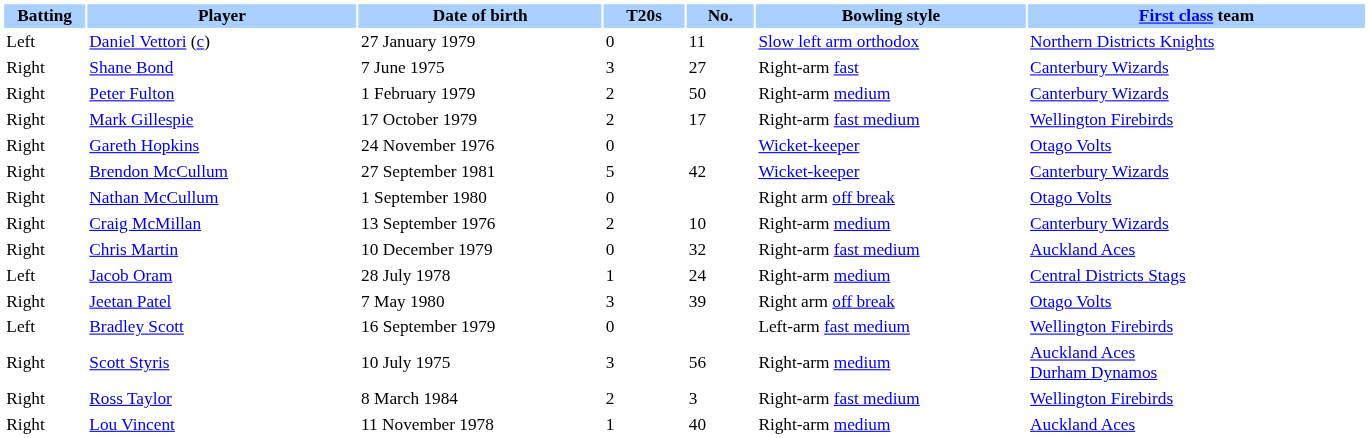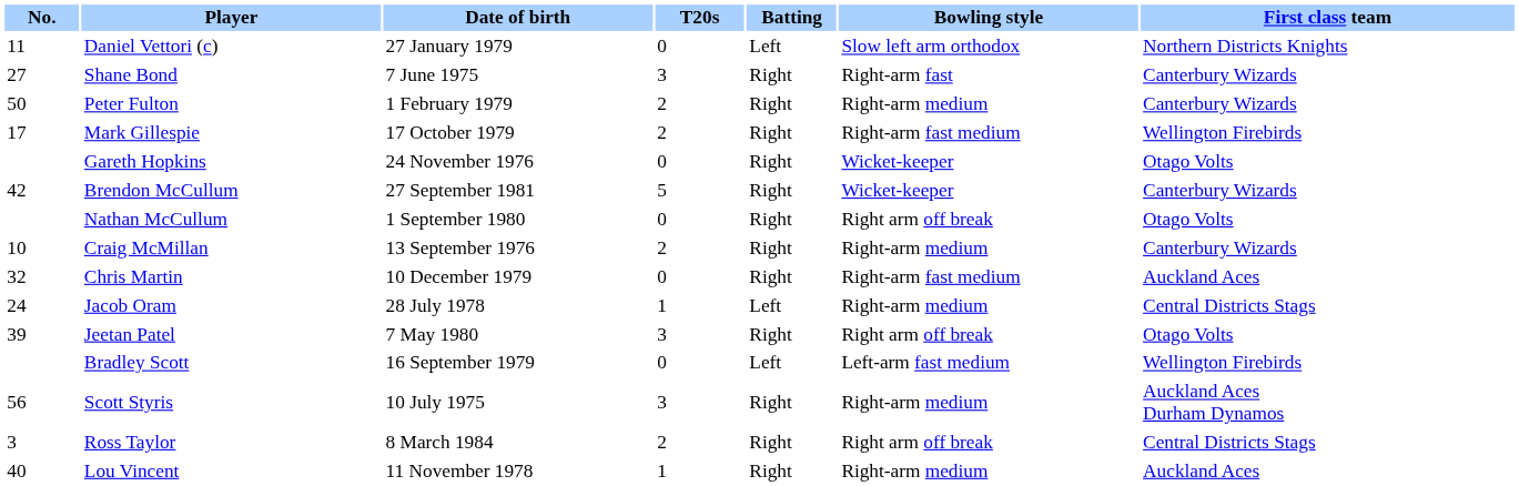 <table border="0" cellspacing="2" cellpadding="2" style="width:100%;">
 <tr style="background:#aad0ff;">
-<th width=6%>Batting</th>
+<th width=5%>No.</th>
 <th width=20%>Player</th>
 <th width=18%>Date of birth</th>
 <th width=6%>T20s</th>
-<th width=5%>No.</th>
+<th width=6%>Batting</th>
 <th width=20%>Bowling style</th>
 <th width=25%><a href='#'>First class</a> team</th>
 </tr>
 <tr>
-<td>Left</td>
+<td>11</td>
 <td><a href='#'>Daniel Vettori</a> (<a href='#'>c</a>)</td>
 <td>27 January 1979</td>
 <td>0</td>
-<td>11</td>
+<td>Left</td>
 <td><a href='#'>Slow left arm orthodox</a></td>
 <td> <a href='#'>Northern Districts Knights</a></td>
 </tr>
 <tr>
-<td>Right</td>
+<td>27</td>
 <td><a href='#'>Shane Bond</a></td>
 <td>7 June 1975</td>
 <td>3</td>
-<td>27</td>
+<td>Right</td>
 <td>Right-arm <a href='#'>fast</a></td>
 <td>  <a href='#'>Canterbury Wizards</a></td>
 </tr>
 <tr>
-<td>Right</td>
+<td>50</td>
 <td><a href='#'>Peter Fulton</a></td>
 <td>1 February 1979</td>
 <td>2</td>
-<td>50</td>
+<td>Right</td>
 <td>Right-arm <a href='#'>medium</a></td>
 <td> <a href='#'>Canterbury Wizards</a></td>
 </tr>
 <tr>
-<td>Right</td>
+<td>17</td>
 <td><a href='#'>Mark Gillespie</a></td>
 <td>17 October 1979</td>
 <td>2</td>
-<td>17</td>
+<td>Right</td>
 <td>Right-arm <a href='#'>fast medium</a></td>
 <td> <a href='#'>Wellington Firebirds</a></td>
 </tr>
 <tr>
-<td>Right</td>
+<td></td>
 <td><a href='#'>Gareth Hopkins</a></td>
 <td>24 November 1976</td>
 <td>0</td>
-<td></td>
+<td>Right</td>
 <td><a href='#'>Wicket-keeper</a></td>
 <td> <a href='#'>Otago Volts</a></td>
 </tr>
 <tr>
-<td>Right</td>
+<td>42</td>
 <td><a href='#'>Brendon McCullum</a></td>
 <td>27 September 1981</td>
 <td>5</td>
-<td>42</td>
+<td>Right</td>
 <td><a href='#'>Wicket-keeper</a></td>
 <td> <a href='#'>Canterbury Wizards</a></td>
 </tr>
 <tr>
-<td>Right</td>
+<td></td>
 <td><a href='#'>Nathan McCullum</a></td>
 <td>1 September 1980</td>
 <td>0</td>
-<td></td>
+<td>Right</td>
 <td>Right arm <a href='#'>off break</a></td>
 <td> <a href='#'>Otago Volts</a></td>
 </tr>
 <tr>
-<td>Right</td>
+<td>10</td>
 <td><a href='#'>Craig McMillan</a></td>
 <td>13 September 1976</td>
 <td>2</td>
-<td>10</td>
+<td>Right</td>
 <td>Right-arm <a href='#'>medium</a></td>
 <td> <a href='#'>Canterbury Wizards</a></td>
 </tr>
 <tr>
-<td>Right</td>
+<td>32</td>
 <td><a href='#'>Chris Martin</a></td>
 <td>10 December 1979</td>
 <td>0</td>
-<td>32</td>
+<td>Right</td>
 <td>Right-arm <a href='#'>fast medium</a></td>
 <td> <a href='#'>Auckland Aces</a></td>
 </tr>
 <tr>
-<td>Left</td>
+<td>24</td>
 <td><a href='#'>Jacob Oram</a></td>
 <td>28 July 1978</td>
 <td>1</td>
-<td>24</td>
+<td>Left</td>
 <td>Right-arm <a href='#'>medium</a></td>
 <td> <a href='#'>Central Districts Stags</a></td>
 </tr>
 <tr>
-<td>Right</td>
+<td>39</td>
 <td><a href='#'>Jeetan Patel</a></td>
 <td>7 May 1980</td>
 <td>3</td>
-<td>39</td>
+<td>Right</td>
 <td>Right arm <a href='#'>off break</a></td>
 <td> <a href='#'>Otago Volts</a></td>
 </tr>
 <tr>
-<td>Left</td>
+<td></td>
 <td><a href='#'>Bradley Scott</a></td>
 <td>16 September 1979</td>
 <td>0</td>
-<td></td>
+<td>Left</td>
 <td>Left-arm <a href='#'>fast medium</a></td>
 <td> <a href='#'>Wellington Firebirds</a></td>
 </tr>
 <tr>
-<td>Right</td>
+<td>56</td>
 <td><a href='#'>Scott Styris</a></td>
 <td>10 July 1975</td>
 <td>3</td>
-<td>56</td>
+<td>Right</td>
 <td>Right-arm <a href='#'>medium</a></td>
 <td> <a href='#'>Auckland Aces</a><br> <a href='#'>Durham Dynamos</a></td>
 </tr>
 <tr>
-<td>Right</td>
+<td>3</td>
 <td><a href='#'>Ross Taylor</a></td>
 <td>8 March 1984</td>
 <td>2</td>
-<td>3</td>
-<td>Right-arm <a href='#'>fast medium</a></td>
-<td> <a href='#'>Wellington Firebirds</a></td>
+<td>Right</td>
+<td>Right arm <a href='#'>off break</a></td>
+<td> <a href='#'>Central Districts Stags</a></td>
 </tr>
 <tr>
-<td>Right</td>
+<td>40</td>
 <td><a href='#'>Lou Vincent</a></td>
 <td>11 November 1978</td>
 <td>1</td>
-<td>40</td>
+<td>Right</td>
 <td>Right-arm <a href='#'>medium</a></td>
 <td> <a href='#'>Auckland Aces</a></td>
 </tr>
 </table>
